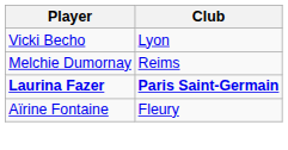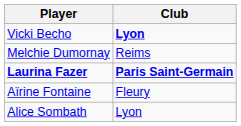 <table class="wikitable">
 <tr>
 <th>Player</th>
 <th>Club</th>
 </tr>
 <tr>
 <td> <a href='#'>Vicki Becho</a></td>
-<td><a href='#'>Lyon</a></td>
+<td><strong><a href='#'>Lyon</a></strong></td>
 </tr>
 <tr>
 <td> <a href='#'>Melchie Dumornay</a></td>
 <td><a href='#'>Reims</a></td>
 </tr>
 <tr>
 <td> <strong><a href='#'>Laurina Fazer</a></strong></td>
 <td><strong><a href='#'>Paris Saint-Germain</a></strong></td>
 </tr>
 <tr>
 <td> <a href='#'>Aïrine Fontaine</a></td>
 <td><a href='#'>Fleury</a></td>
 </tr>
+<tr>
+<td> <a href='#'>Alice Sombath</a></td>
+<td><a href='#'>Lyon</a></td>
+</tr>
 </table>
